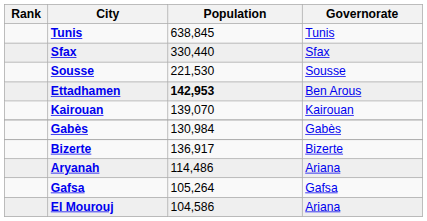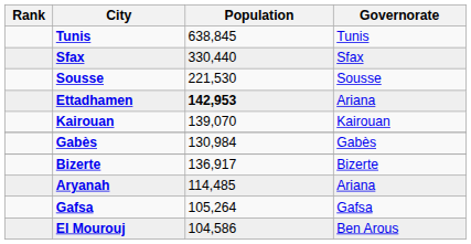 <table class="wikitable sortable">
 <tr>
 <th style="width:50px;">Rank</th>
 <th style="width:150px;">City</th>
 <th style="width:170px;">Population</th>
 <th style="width:150px;">Governorate</th>
 </tr>
 <tr>
 <td></td>
 <td><strong><a href='#'>Tunis</a></strong></td>
 <td><div> 638,845</div></td>
 <td><a href='#'>Tunis</a></td>
 </tr>
 <tr style="background:#efefef;">
 <td></td>
 <td><strong><a href='#'>Sfax</a></strong></td>
 <td><div>330,440</div></td>
 <td><a href='#'>Sfax</a></td>
 </tr>
 <tr>
 <td></td>
 <td><strong><a href='#'>Sousse</a></strong></td>
 <td><div>221,530<br></div></td>
 <td><a href='#'>Sousse</a></td>
 </tr>
 <tr style="background:#efefef;">
 <td></td>
 <td><strong><a href='#'>Ettadhamen</a></strong></td>
 <td><strong><div>142,953</div></strong></td>
-<td><a href='#'>Ben Arous</a></td>
+<td><a href='#'>Ariana</a></td>
 </tr>
 <tr>
 <td></td>
 <td><strong><a href='#'>Kairouan</a></strong></td>
 <td><div>139,070</div></td>
 <td><a href='#'>Kairouan</a></td>
 </tr>
 <tr style="background:#efefef;">
 </tr>
 <tr>
 <td></td>
 <td><strong><a href='#'>Gabès</a></strong></td>
 <td><div>130,984  	 </div></td>
 <td><a href='#'>Gabès</a></td>
 </tr>
 <tr style="background:#efefef;">
 </tr>
 <tr>
 <td></td>
 <td><strong><a href='#'>Bizerte</a></strong></td>
 <td><div>136,917</div></td>
 <td><a href='#'>Bizerte</a></td>
 </tr>
 <tr style="background:#efefef;">
 <td></td>
 <td><strong><a href='#'>Aryanah</a></strong></td>
-<td><div>114,486</div></td>
+<td><div>114,485</div></td>
 <td><a href='#'>Ariana</a></td>
 </tr>
 <tr>
 <td></td>
 <td><strong><a href='#'>Gafsa</a></strong></td>
 <td><div>105,264</div></td>
 <td><a href='#'>Gafsa</a></td>
 </tr>
 <tr style="background:#efefef;">
 <td></td>
 <td><strong><a href='#'>El Mourouj</a></strong></td>
 <td><div>104,586</div></td>
-<td><a href='#'>Ariana</a></td>
+<td><a href='#'>Ben Arous</a></td>
 </tr>
 </table>
